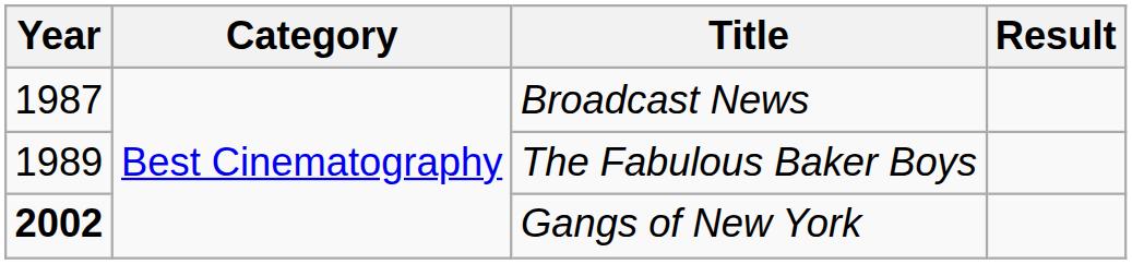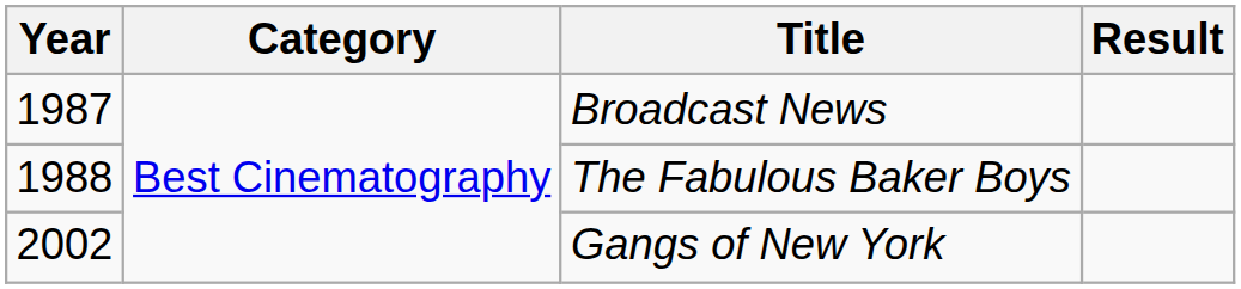 <table class="wikitable">
 <tr>
 <th>Year</th>
 <th>Category</th>
 <th>Title</th>
 <th>Result</th>
 </tr>
 <tr>
 <td>1987</td>
 <td rowspan=3><a href='#'>Best Cinematography</a></td>
 <td><em>Broadcast News</em></td>
 <td></td>
 </tr>
 <tr>
-<td>1989</td>
+<td>1988</td>
 <td><em>The Fabulous Baker Boys</em></td>
 <td></td>
 </tr>
 <tr>
-<td><strong>2002</strong></td>
+<td>2002</td>
 <td><em>Gangs of New York</em></td>
 <td></td>
 </tr>
 </table>
